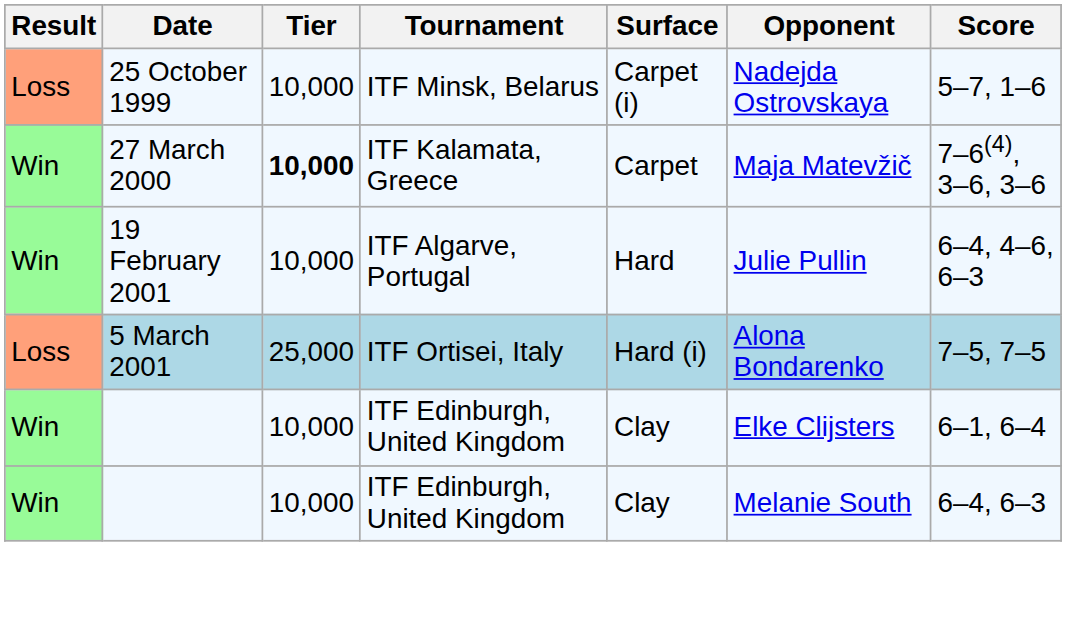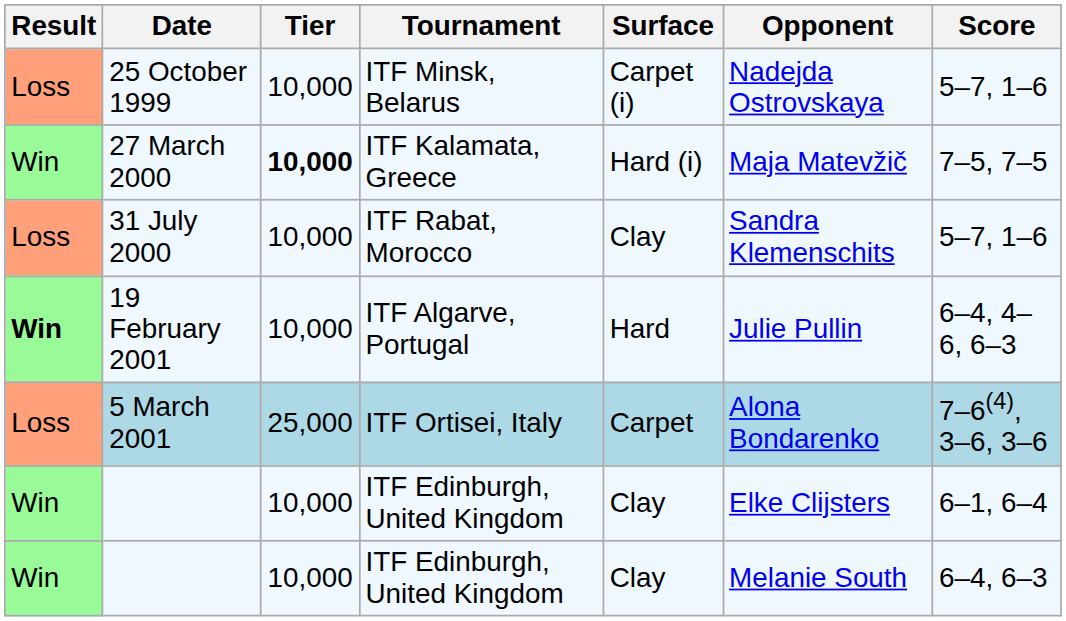 <table class="sortable wikitable">
 <tr>
 <th>Result</th>
 <th>Date</th>
 <th>Tier</th>
 <th>Tournament</th>
 <th>Surface</th>
 <th>Opponent</th>
 <th class="unsortable">Score</th>
 </tr>
 <tr style="background:#f0f8ff;">
 <td bgcolor="FFA07A">Loss</td>
 <td>25 October 1999</td>
 <td>10,000</td>
 <td>ITF Minsk, Belarus</td>
 <td>Carpet (i)</td>
 <td> <a href='#'>Nadejda Ostrovskaya</a></td>
 <td>5–7, 1–6</td>
 </tr>
 <tr style="background:#f0f8ff;">
 <td style="background:#98fb98;">Win</td>
 <td>27 March 2000</td>
 <td><strong>10,000</strong></td>
 <td>ITF Kalamata, Greece</td>
-<td>Carpet</td>
+<td>Hard (i)</td>
 <td> <a href='#'>Maja Matevžič</a></td>
-<td>7–6<sup>(4)</sup>, 3–6, 3–6</td>
+<td>7–5, 7–5</td>
 </tr>
 <tr style="background:#f0f8ff;">
-<td style="background:#98fb98;">Win</td>
+<td bgcolor="FFA07A">Loss</td>
+<td>31 July 2000</td>
+<td>10,000</td>
+<td>ITF Rabat, Morocco</td>
+<td>Clay</td>
+<td> <a href='#'>Sandra Klemenschits</a></td>
+<td>5–7, 1–6</td>
+</tr>
+<tr style="background:#f0f8ff;">
+<td style="background:#98fb98;"><strong>Win</strong></td>
 <td>19 February 2001</td>
 <td>10,000</td>
 <td>ITF Algarve, Portugal</td>
 <td>Hard</td>
 <td> <a href='#'>Julie Pullin</a></td>
 <td>6–4, 4–6, 6–3</td>
 </tr>
 <tr style="background:lightblue;">
 <td bgcolor="FFA07A">Loss</td>
 <td>5 March 2001</td>
 <td>25,000</td>
 <td>ITF Ortisei, Italy</td>
-<td>Hard (i)</td>
+<td>Carpet</td>
 <td> <a href='#'>Alona Bondarenko</a></td>
-<td>7–5, 7–5</td>
+<td>7–6<sup>(4)</sup>, 3–6, 3–6</td>
 </tr>
 <tr style="background:#f0f8ff;">
 <td style="background:#98fb98;">Win</td>
 <td></td>
 <td>10,000</td>
 <td>ITF Edinburgh, United Kingdom</td>
 <td>Clay</td>
 <td> <a href='#'>Elke Clijsters</a></td>
 <td>6–1, 6–4</td>
 </tr>
 <tr style="background:#f0f8ff;">
 <td style="background:#98fb98;">Win</td>
 <td></td>
 <td>10,000</td>
 <td>ITF Edinburgh, United Kingdom</td>
 <td>Clay</td>
 <td> <a href='#'>Melanie South</a></td>
 <td>6–4, 6–3</td>
 </tr>
 </table>
